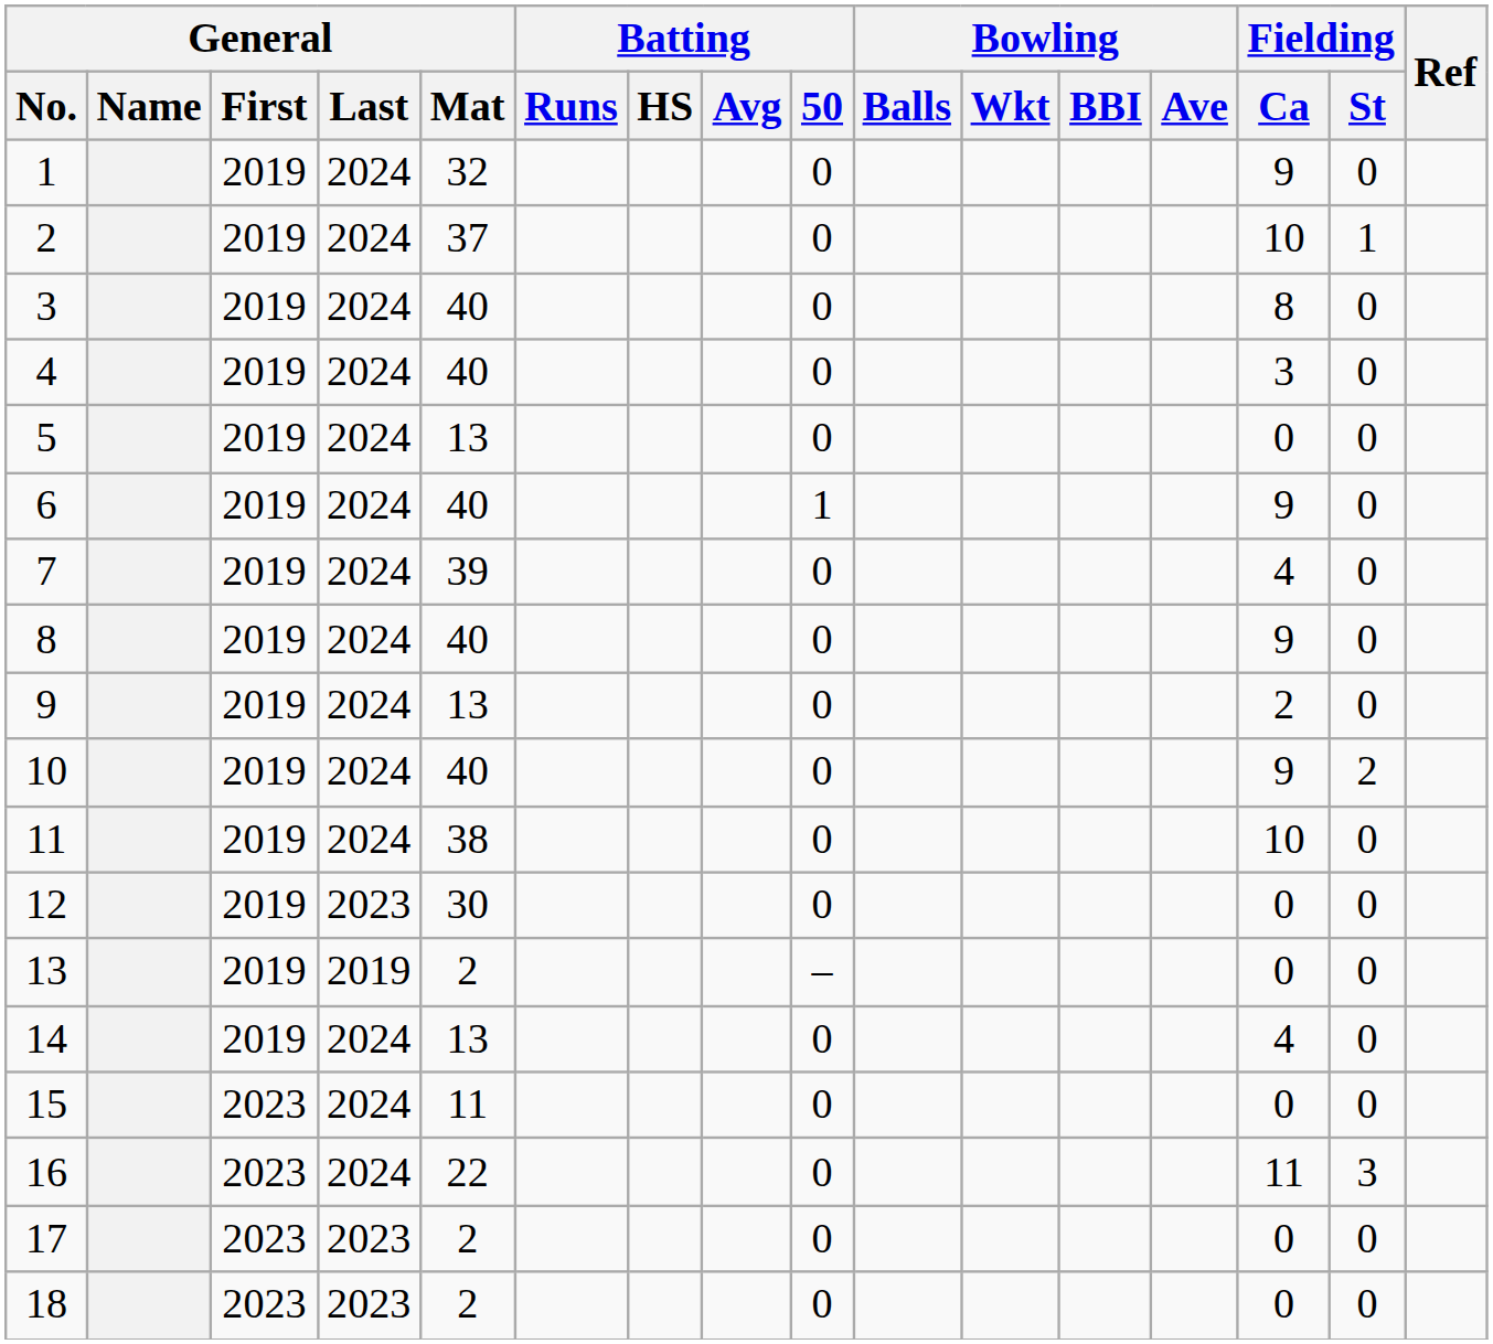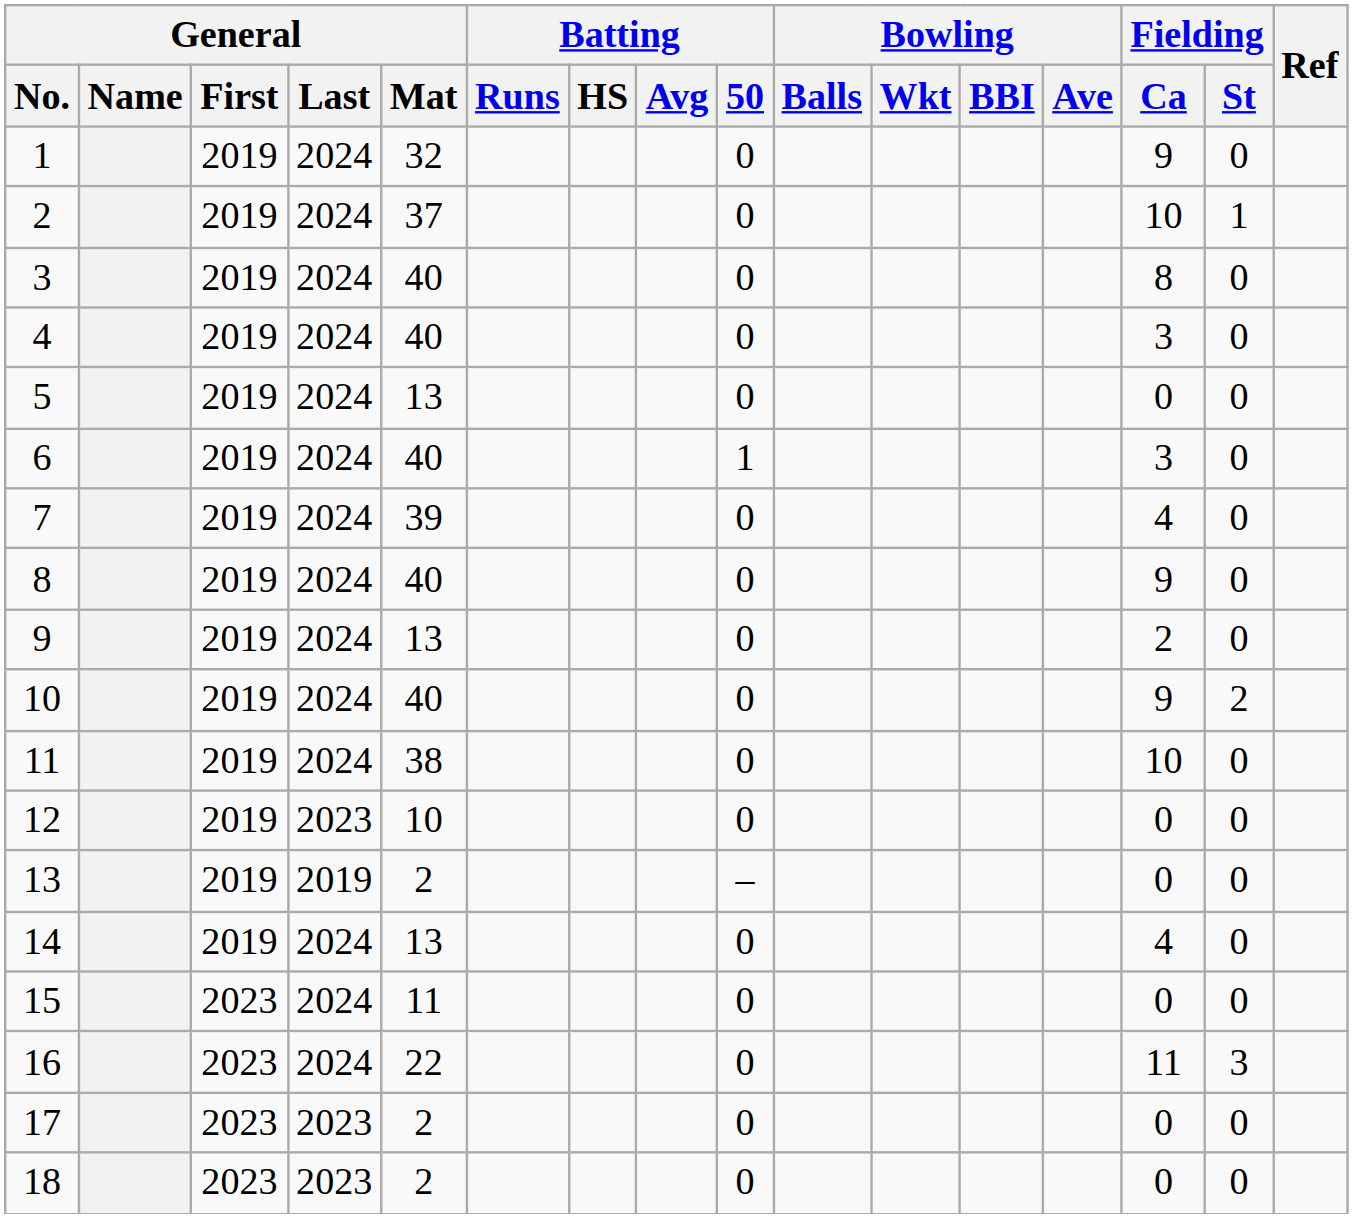 <table class="wikitable plainrowheaders sortable">
 <tr align="center">
 <th scope="col" colspan=5 class="unsortable">General</th>
 <th scope="col" colspan=4 class="unsortable"><a href='#'>Batting</a></th>
 <th scope="col" colspan=4 class="unsortable"><a href='#'>Bowling</a></th>
 <th scope="col" colspan=2 class="unsortable"><a href='#'>Fielding</a></th>
 <th scope="col" rowspan=2 class="unsortable">Ref</th>
 </tr>
 <tr align="center">
 <th scope="col">No.</th>
 <th scope="col">Name</th>
 <th scope="col">First</th>
 <th scope="col">Last</th>
 <th scope="col">Mat</th>
 <th scope="col"><a href='#'>Runs</a></th>
 <th scope="col">HS</th>
 <th scope="col"><a href='#'>Avg</a></th>
 <th scope="col"><a href='#'>50</a></th>
 <th scope="col"><a href='#'>Balls</a></th>
 <th scope="col"><a href='#'>Wkt</a></th>
 <th scope="col"><a href='#'>BBI</a></th>
 <th scope="col"><a href='#'>Ave</a></th>
 <th scope="col"><a href='#'>Ca</a></th>
 <th scope="col"><a href='#'>St</a></th>
 </tr>
 <tr align="center">
 <td>1</td>
 <th scope="row"></th>
 <td>2019</td>
 <td>2024</td>
 <td>32</td>
 <td></td>
 <td></td>
 <td></td>
 <td>0</td>
 <td></td>
 <td></td>
 <td></td>
 <td></td>
 <td>9</td>
 <td>0</td>
 <td></td>
 </tr>
 <tr align="center">
 <td>2</td>
 <th scope="row"></th>
 <td>2019</td>
 <td>2024</td>
 <td>37</td>
 <td></td>
 <td></td>
 <td></td>
 <td>0</td>
 <td></td>
 <td></td>
 <td></td>
 <td></td>
 <td>10</td>
 <td>1</td>
 <td></td>
 </tr>
 <tr align="center">
 <td>3</td>
 <th scope="row"></th>
 <td>2019</td>
 <td>2024</td>
 <td>40</td>
 <td></td>
 <td></td>
 <td></td>
 <td>0</td>
 <td></td>
 <td></td>
 <td></td>
 <td></td>
 <td>8</td>
 <td>0</td>
 <td></td>
 </tr>
 <tr align="center">
 <td>4</td>
 <th scope="row"></th>
 <td>2019</td>
 <td>2024</td>
 <td>40</td>
 <td></td>
 <td></td>
 <td></td>
 <td>0</td>
 <td></td>
 <td></td>
 <td></td>
 <td></td>
 <td>3</td>
 <td>0</td>
 <td></td>
 </tr>
 <tr align="center">
 <td>5</td>
 <th scope="row"></th>
 <td>2019</td>
 <td>2024</td>
 <td>13</td>
 <td></td>
 <td></td>
 <td></td>
 <td>0</td>
 <td></td>
 <td></td>
 <td></td>
 <td></td>
 <td>0</td>
 <td>0</td>
 <td></td>
 </tr>
 <tr align="center">
 <td>6</td>
 <th scope="row"></th>
 <td>2019</td>
 <td>2024</td>
 <td>40</td>
 <td></td>
 <td></td>
 <td></td>
 <td>1</td>
 <td></td>
 <td></td>
 <td></td>
 <td></td>
-<td>9</td>
+<td>3</td>
 <td>0</td>
 <td></td>
 </tr>
 <tr align="center">
 <td>7</td>
 <th scope="row"></th>
 <td>2019</td>
 <td>2024</td>
 <td>39</td>
 <td></td>
 <td></td>
 <td></td>
 <td>0</td>
 <td></td>
 <td></td>
 <td></td>
 <td></td>
 <td>4</td>
 <td>0</td>
 <td></td>
 </tr>
 <tr align="center">
 <td>8</td>
 <th scope="row"></th>
 <td>2019</td>
 <td>2024</td>
 <td>40</td>
 <td></td>
 <td></td>
 <td></td>
 <td>0</td>
 <td></td>
 <td></td>
 <td></td>
 <td></td>
 <td>9</td>
 <td>0</td>
 <td></td>
 </tr>
 <tr align="center">
 <td>9</td>
 <th scope="row"></th>
 <td>2019</td>
 <td>2024</td>
 <td>13</td>
 <td></td>
 <td></td>
 <td></td>
 <td>0</td>
 <td></td>
 <td></td>
 <td></td>
 <td></td>
 <td>2</td>
 <td>0</td>
 <td></td>
 </tr>
 <tr align="center">
 <td>10</td>
 <th scope="row"></th>
 <td>2019</td>
 <td>2024</td>
 <td>40</td>
 <td></td>
 <td></td>
 <td></td>
 <td>0</td>
 <td></td>
 <td></td>
 <td></td>
 <td></td>
 <td>9</td>
 <td>2</td>
 <td></td>
 </tr>
 <tr align="center">
 <td>11</td>
 <th scope="row"></th>
 <td>2019</td>
 <td>2024</td>
 <td>38</td>
 <td></td>
 <td></td>
 <td></td>
 <td>0</td>
 <td></td>
 <td></td>
 <td></td>
 <td></td>
 <td>10</td>
 <td>0</td>
 <td></td>
 </tr>
 <tr align="center">
 <td>12</td>
 <th scope="row"></th>
 <td>2019</td>
 <td>2023</td>
-<td>30</td>
+<td>10</td>
 <td></td>
 <td></td>
 <td></td>
 <td>0</td>
 <td></td>
 <td></td>
 <td></td>
 <td></td>
 <td>0</td>
 <td>0</td>
 <td></td>
 </tr>
 <tr align="center">
 <td>13</td>
 <th scope="row"></th>
 <td>2019</td>
 <td>2019</td>
 <td>2</td>
 <td></td>
 <td></td>
 <td></td>
 <td>–</td>
 <td></td>
 <td></td>
 <td></td>
 <td></td>
 <td>0</td>
 <td>0</td>
 <td></td>
 </tr>
 <tr align="center">
 <td>14</td>
 <th scope="row"></th>
 <td>2019</td>
 <td>2024</td>
 <td>13</td>
 <td></td>
 <td></td>
 <td></td>
 <td>0</td>
 <td></td>
 <td></td>
 <td></td>
 <td></td>
 <td>4</td>
 <td>0</td>
 <td></td>
 </tr>
 <tr align="center">
 <td>15</td>
 <th scope="row"></th>
 <td>2023</td>
 <td>2024</td>
 <td>11</td>
 <td></td>
 <td></td>
 <td></td>
 <td>0</td>
 <td></td>
 <td></td>
 <td></td>
 <td></td>
 <td>0</td>
 <td>0</td>
 <td></td>
 </tr>
 <tr align="center">
 <td>16</td>
 <th scope="row"></th>
 <td>2023</td>
 <td>2024</td>
 <td>22</td>
 <td></td>
 <td></td>
 <td></td>
 <td>0</td>
 <td></td>
 <td></td>
 <td></td>
 <td></td>
 <td>11</td>
 <td>3</td>
 <td></td>
 </tr>
 <tr align="center">
 <td>17</td>
 <th scope="row"></th>
 <td>2023</td>
 <td>2023</td>
 <td>2</td>
 <td></td>
 <td></td>
 <td></td>
 <td>0</td>
 <td></td>
 <td></td>
 <td></td>
 <td></td>
 <td>0</td>
 <td>0</td>
 <td></td>
 </tr>
 <tr align="center">
 <td>18</td>
 <th scope="row"></th>
 <td>2023</td>
 <td>2023</td>
 <td>2</td>
 <td></td>
 <td></td>
 <td></td>
 <td>0</td>
 <td></td>
 <td></td>
 <td></td>
 <td></td>
 <td>0</td>
 <td>0</td>
 <td></td>
 </tr>
 </table>
